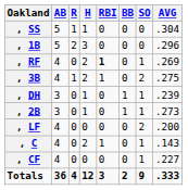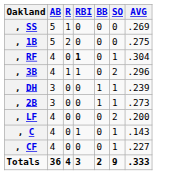 <table class="wikitable sortable">
 <tr>
 <th scope = "col">Oakland</th>
 <th scope = "col"><a href='#'>AB</a></th>
 <th scope = "col"><a href='#'>R</a></th>
-<th scope = "col"><a href='#'>H</a></th>
 <th scope = "col"><a href='#'>RBI</a></th>
 <th scope = "col"><a href='#'>BB</a></th>
 <th scope = "col"><a href='#'>SO</a></th>
 <th scope = "col"><a href='#'>AVG</a></th>
 </tr>
 <tr>
 <th scope = "row">, <a href='#'>SS</a></th>
 <td>5</td>
 <td>1</td>
-<td>1</td>
 <td>0</td>
 <td>0</td>
 <td>0</td>
-<td>.304</td>
+<td>.269</td>
 </tr>
 <tr>
 <th scope = "row">, <a href='#'>1B</a></th>
 <td>5</td>
 <td>2</td>
-<td>3</td>
 <td>0</td>
 <td>0</td>
 <td>0</td>
-<td>.296</td>
+<td>.275</td>
 </tr>
 <tr>
 <th scope = "row">, <a href='#'>RF</a></th>
 <td>4</td>
 <td>0</td>
-<td>2</td>
 <td><strong>1</strong></td>
 <td>0</td>
 <td>1</td>
-<td>.269</td>
+<td>.304</td>
 </tr>
 <tr>
 <th scope = "row">, <a href='#'>3B</a></th>
 <td>4</td>
 <td>1</td>
-<td>2</td>
 <td>1</td>
 <td>0</td>
 <td>2</td>
-<td>.275</td>
+<td>.296</td>
 </tr>
 <tr>
 <th scope = "row">, <a href='#'>DH</a></th>
 <td>3</td>
 <td>0</td>
-<td>1</td>
 <td>0</td>
 <td>1</td>
 <td>1</td>
 <td>.239</td>
 </tr>
 <tr>
 <th scope = "row">, <a href='#'>2B</a></th>
 <td>3</td>
 <td>0</td>
-<td>1</td>
 <td>0</td>
 <td>1</td>
 <td>1</td>
 <td>.273</td>
 </tr>
 <tr>
 <th scope = "row">, <a href='#'>LF</a></th>
 <td>4</td>
 <td>0</td>
 <td>0</td>
 <td>0</td>
-<td>0</td>
 <td>2</td>
 <td>.200</td>
 </tr>
 <tr>
 <th scope = "row">, <a href='#'>C</a></th>
 <td>4</td>
 <td>0</td>
-<td>2</td>
 <td>1</td>
 <td>0</td>
 <td>1</td>
 <td>.143</td>
 </tr>
 <tr>
 <th scope = "row">, <a href='#'>CF</a></th>
 <td>4</td>
 <td>0</td>
 <td>0</td>
 <td>0</td>
-<td>0</td>
 <td>1</td>
 <td>.227</td>
 </tr>
 <tr class="sortbottom">
 <td><strong>Totals</strong></td>
 <td><strong>36</strong></td>
 <td><strong>4</strong></td>
-<td><strong>12</strong></td>
 <td><strong>3</strong></td>
 <td><strong>2</strong></td>
 <td><strong>9</strong></td>
 <td><strong>.333</strong></td>
 </tr>
 </table>
